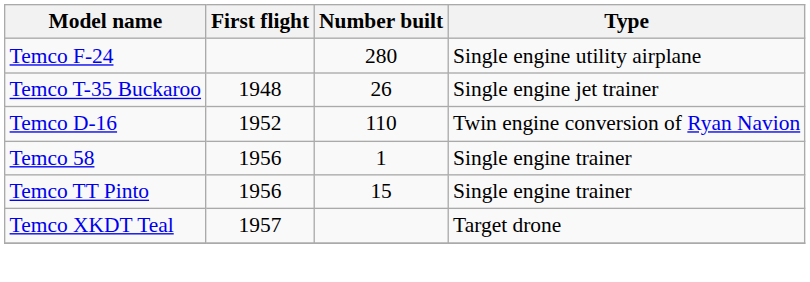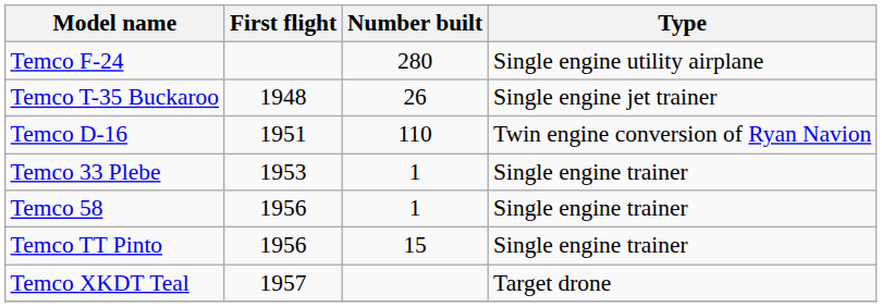 <table class="wikitable sortable">
 <tr>
 <th>Model name</th>
 <th>First flight</th>
 <th>Number built</th>
 <th>Type</th>
 </tr>
 <tr>
 <td align=left><a href='#'>Temco F-24</a></td>
 <td align=center></td>
 <td align=center>280</td>
 <td align=left>Single engine utility airplane</td>
 </tr>
 <tr>
 <td align=left><a href='#'>Temco T-35 Buckaroo</a></td>
 <td align=center>1948</td>
 <td align=center>26</td>
 <td align=left>Single engine jet trainer</td>
 </tr>
 <tr>
 <td align=left><a href='#'>Temco D-16</a></td>
-<td align=center>1952</td>
+<td align=center>1951</td>
 <td align=center>110</td>
 <td align=left>Twin engine conversion of <a href='#'>Ryan Navion</a></td>
+</tr>
+<tr>
+<td align=left><a href='#'>Temco 33 Plebe</a></td>
+<td align=center>1953</td>
+<td align=center>1</td>
+<td align=left>Single engine trainer</td>
 </tr>
 <tr>
 <td align=left><a href='#'>Temco 58</a></td>
 <td align=center>1956</td>
 <td align=center>1</td>
 <td align=left>Single engine trainer</td>
 </tr>
 <tr>
 <td align=left><a href='#'>Temco TT Pinto</a></td>
 <td align=center>1956</td>
 <td align=center>15</td>
 <td align=left>Single engine trainer</td>
 </tr>
 <tr>
 <td align=left><a href='#'>Temco XKDT Teal</a></td>
 <td align=center>1957</td>
 <td align=center></td>
 <td align=left>Target drone</td>
 </tr>
 <tr>
 </tr>
 </table>
